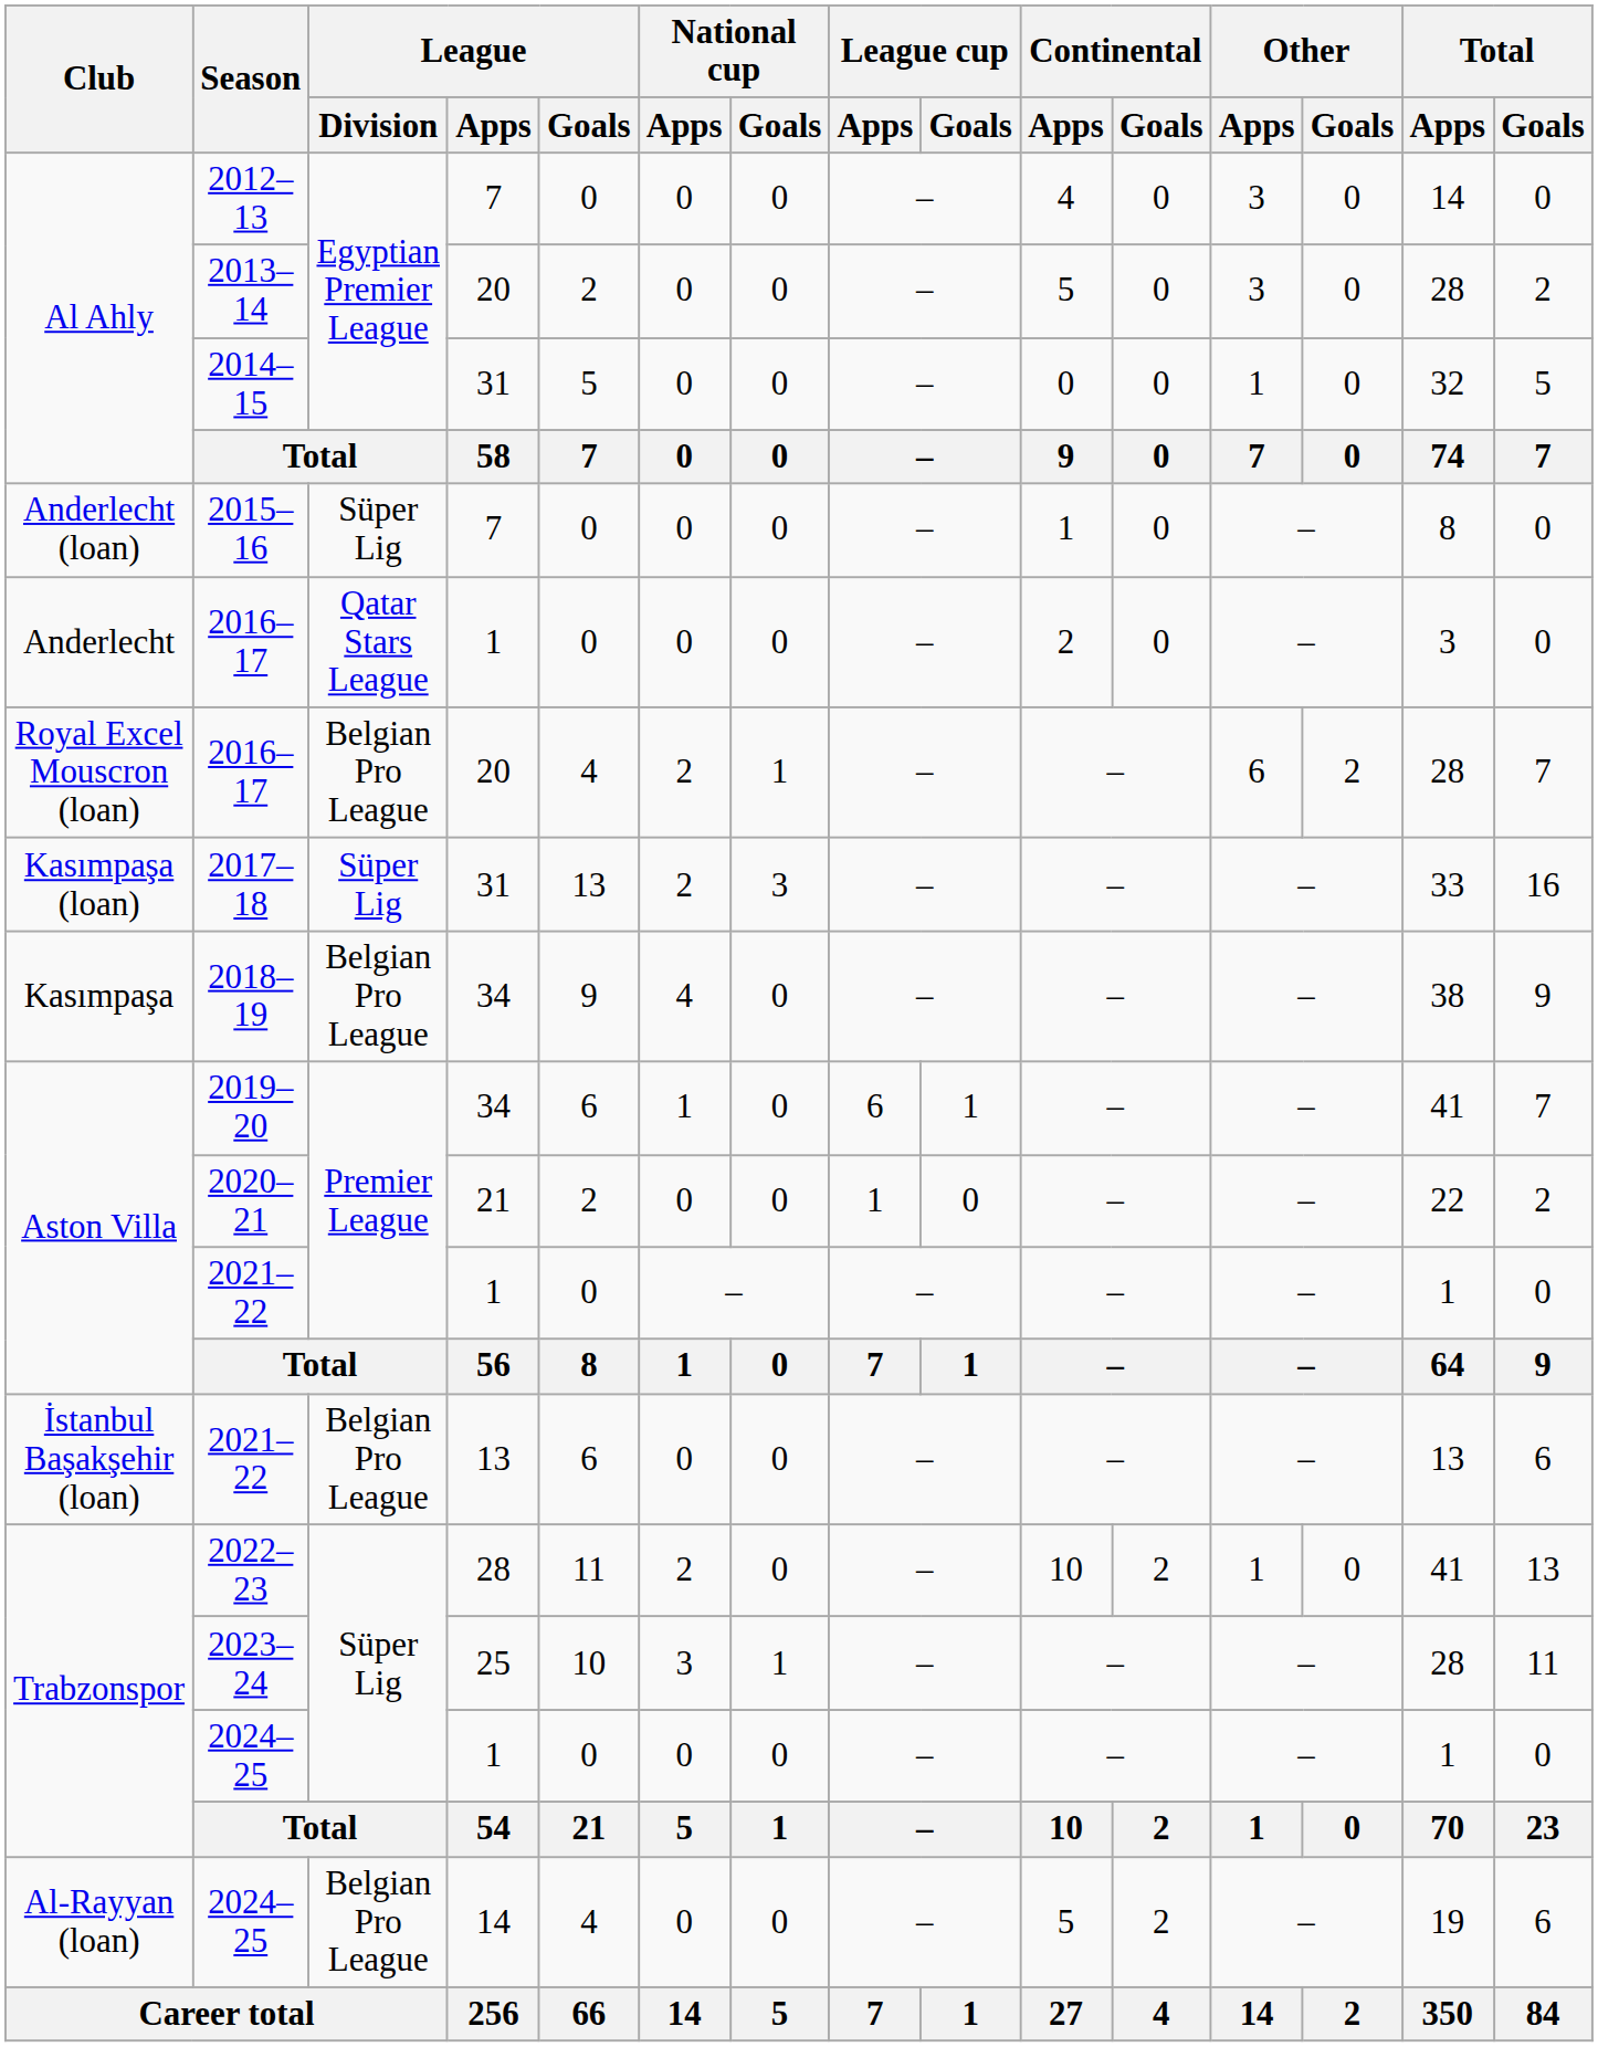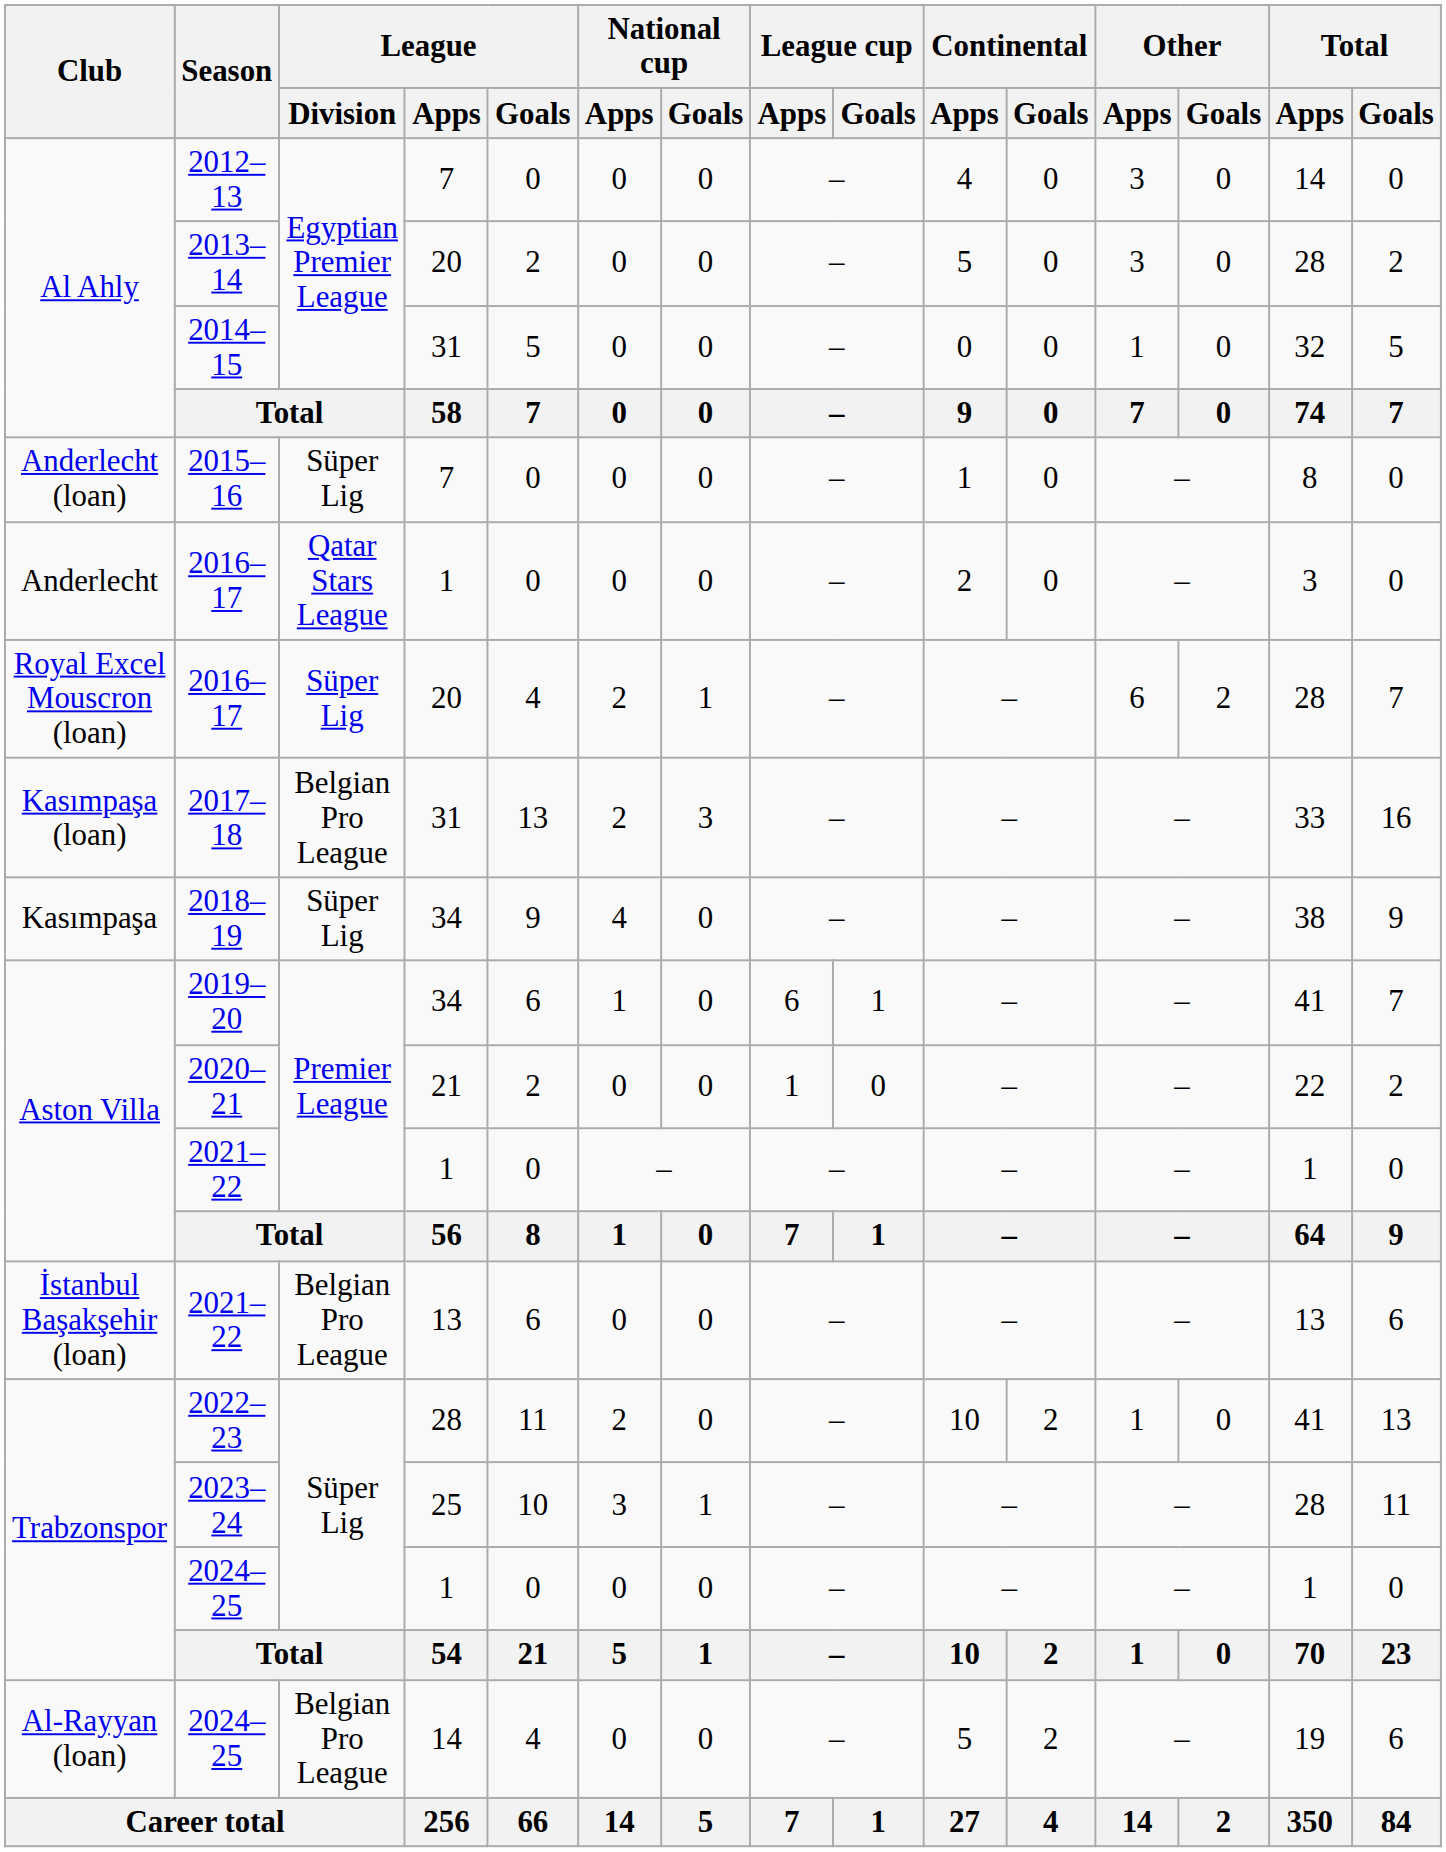 <table class="wikitable" style="text-align:center">
 <tr>
 <th rowspan="2">Club</th>
 <th rowspan="2">Season</th>
 <th colspan="3">League</th>
 <th colspan="2">National cup</th>
 <th colspan="2">League cup</th>
 <th colspan="2">Continental</th>
 <th colspan="2">Other</th>
 <th colspan="2">Total</th>
 </tr>
 <tr>
 <th>Division</th>
 <th>Apps</th>
 <th>Goals</th>
 <th>Apps</th>
 <th>Goals</th>
 <th>Apps</th>
 <th>Goals</th>
 <th>Apps</th>
 <th>Goals</th>
 <th>Apps</th>
 <th>Goals</th>
 <th>Apps</th>
 <th>Goals</th>
 </tr>
 <tr>
 <td rowspan="4"><a href='#'>Al Ahly</a></td>
 <td><a href='#'>2012–13</a></td>
 <td rowspan="3"><a href='#'>Egyptian Premier League</a></td>
 <td>7</td>
 <td>0</td>
 <td>0</td>
 <td>0</td>
 <td colspan="2">–</td>
 <td>4</td>
 <td>0</td>
 <td>3</td>
 <td>0</td>
 <td>14</td>
 <td>0</td>
 </tr>
 <tr>
 <td><a href='#'>2013–14</a></td>
 <td>20</td>
 <td>2</td>
 <td>0</td>
 <td>0</td>
 <td colspan="2">–</td>
 <td>5</td>
 <td>0</td>
 <td>3</td>
 <td>0</td>
 <td>28</td>
 <td>2</td>
 </tr>
 <tr>
 <td><a href='#'>2014–15</a></td>
 <td>31</td>
 <td>5</td>
 <td>0</td>
 <td>0</td>
 <td colspan="2">–</td>
 <td>0</td>
 <td>0</td>
 <td>1</td>
 <td>0</td>
 <td>32</td>
 <td>5</td>
 </tr>
 <tr>
 <th colspan="2">Total</th>
 <th>58</th>
 <th>7</th>
 <th>0</th>
 <th>0</th>
 <th colspan="2">–</th>
 <th>9</th>
 <th>0</th>
 <th>7</th>
 <th>0</th>
 <th>74</th>
 <th>7</th>
 </tr>
 <tr>
 <td><a href='#'>Anderlecht</a> (loan)</td>
 <td><a href='#'>2015–16</a></td>
 <td>Süper Lig</td>
 <td>7</td>
 <td>0</td>
 <td>0</td>
 <td>0</td>
 <td colspan="2">–</td>
 <td>1</td>
 <td>0</td>
 <td colspan="2">–</td>
 <td>8</td>
 <td>0</td>
 </tr>
 <tr>
 <td>Anderlecht</td>
 <td><a href='#'>2016–17</a></td>
 <td><a href='#'>Qatar Stars League</a></td>
 <td>1</td>
 <td>0</td>
 <td>0</td>
 <td>0</td>
 <td colspan="2">–</td>
 <td>2</td>
 <td>0</td>
 <td colspan="2">–</td>
 <td>3</td>
 <td>0</td>
 </tr>
 <tr>
 <td><a href='#'>Royal Excel Mouscron</a> (loan)</td>
 <td><a href='#'>2016–17</a></td>
-<td>Belgian Pro League</td>
+<td><a href='#'>Süper Lig</a></td>
 <td>20</td>
 <td>4</td>
 <td>2</td>
 <td>1</td>
 <td colspan="2">–</td>
 <td colspan="2">–</td>
 <td>6</td>
 <td>2</td>
 <td>28</td>
 <td>7</td>
 </tr>
 <tr>
 <td><a href='#'>Kasımpaşa</a> (loan)</td>
 <td><a href='#'>2017–18</a></td>
-<td><a href='#'>Süper Lig</a></td>
+<td>Belgian Pro League</td>
 <td>31</td>
 <td>13</td>
 <td>2</td>
 <td>3</td>
 <td colspan="2">–</td>
 <td colspan="2">–</td>
 <td colspan="2">–</td>
 <td>33</td>
 <td>16</td>
 </tr>
 <tr>
 <td>Kasımpaşa</td>
 <td><a href='#'>2018–19</a></td>
-<td>Belgian Pro League</td>
+<td>Süper Lig</td>
 <td>34</td>
 <td>9</td>
 <td>4</td>
 <td>0</td>
 <td colspan="2">–</td>
 <td colspan="2">–</td>
 <td colspan="2">–</td>
 <td>38</td>
 <td>9</td>
 </tr>
 <tr>
 <td rowspan="4"><a href='#'>Aston Villa</a></td>
 <td><a href='#'>2019–20</a></td>
 <td rowspan="3"><a href='#'>Premier League</a></td>
 <td>34</td>
 <td>6</td>
 <td>1</td>
 <td>0</td>
 <td>6</td>
 <td>1</td>
 <td colspan="2">–</td>
 <td colspan="2">–</td>
 <td>41</td>
 <td>7</td>
 </tr>
 <tr>
 <td><a href='#'>2020–21</a></td>
 <td>21</td>
 <td>2</td>
 <td>0</td>
 <td>0</td>
 <td>1</td>
 <td>0</td>
 <td colspan="2">–</td>
 <td colspan="2">–</td>
 <td>22</td>
 <td>2</td>
 </tr>
 <tr>
 <td><a href='#'>2021–22</a></td>
 <td>1</td>
 <td>0</td>
 <td colspan="2">–</td>
 <td colspan="2">–</td>
 <td colspan="2">–</td>
 <td colspan="2">–</td>
 <td>1</td>
 <td>0</td>
 </tr>
 <tr>
 <th colspan="2">Total</th>
 <th>56</th>
 <th>8</th>
 <th>1</th>
 <th>0</th>
 <th>7</th>
 <th>1</th>
 <th colspan="2">–</th>
 <th colspan="2">–</th>
 <th>64</th>
 <th>9</th>
 </tr>
 <tr>
 <td><a href='#'>İstanbul Başakşehir</a> (loan)</td>
 <td><a href='#'>2021–22</a></td>
 <td>Belgian Pro League</td>
 <td>13</td>
 <td>6</td>
 <td>0</td>
 <td>0</td>
 <td colspan="2">–</td>
 <td colspan="2">–</td>
 <td colspan="2">–</td>
 <td>13</td>
 <td>6</td>
 </tr>
 <tr>
 <td rowspan="4"><a href='#'>Trabzonspor</a></td>
 <td><a href='#'>2022–23</a></td>
 <td rowspan="3">Süper Lig</td>
 <td>28</td>
 <td>11</td>
 <td>2</td>
 <td>0</td>
 <td colspan="2">–</td>
 <td>10</td>
 <td>2</td>
 <td>1</td>
 <td>0</td>
 <td>41</td>
 <td>13</td>
 </tr>
 <tr>
 <td><a href='#'>2023–24</a></td>
 <td>25</td>
 <td>10</td>
 <td>3</td>
 <td>1</td>
 <td colspan="2">–</td>
 <td colspan="2">–</td>
 <td colspan="2">–</td>
 <td>28</td>
 <td>11</td>
 </tr>
 <tr>
 <td><a href='#'>2024–25</a></td>
 <td>1</td>
 <td>0</td>
 <td>0</td>
 <td>0</td>
 <td colspan="2">–</td>
 <td colspan="2">–</td>
 <td colspan="2">–</td>
 <td>1</td>
 <td>0</td>
 </tr>
 <tr>
 <th colspan="2">Total</th>
 <th>54</th>
 <th>21</th>
 <th>5</th>
 <th>1</th>
 <th colspan="2">–</th>
 <th>10</th>
 <th>2</th>
 <th>1</th>
 <th>0</th>
 <th>70</th>
 <th>23</th>
 </tr>
 <tr>
 <td><a href='#'>Al-Rayyan</a> (loan)</td>
 <td><a href='#'>2024–25</a></td>
 <td>Belgian Pro League</td>
 <td>14</td>
 <td>4</td>
 <td>0</td>
 <td>0</td>
 <td colspan="2">–</td>
 <td>5</td>
 <td>2</td>
 <td colspan="2">–</td>
 <td>19</td>
 <td>6</td>
 </tr>
 <tr>
 <th colspan="3">Career total</th>
 <th>256</th>
 <th>66</th>
 <th>14</th>
 <th>5</th>
 <th>7</th>
 <th>1</th>
 <th>27</th>
 <th>4</th>
 <th>14</th>
 <th>2</th>
 <th>350</th>
 <th>84</th>
 </tr>
 </table>
